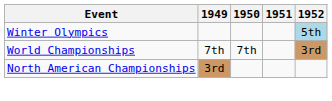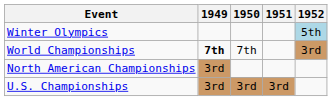 <table class="wikitable">
 <tr>
 <th>Event</th>
 <th>1949</th>
 <th>1950</th>
 <th>1951</th>
 <th>1952</th>
 </tr>
 <tr>
 <td><a href='#'>Winter Olympics</a></td>
 <td></td>
 <td></td>
 <td></td>
 <td align="center" style="background: lightblue;">5th</td>
 </tr>
 <tr>
 <td><a href='#'>World Championships</a></td>
-<td align="center">7th</td>
+<td align="center"><strong>7th</strong></td>
 <td align="center">7th</td>
 <td></td>
 <td align="center" bgcolor="cc9966">3rd</td>
 </tr>
 <tr>
 <td><a href='#'>North American Championships</a></td>
 <td align="center" bgcolor="cc9966">3rd</td>
 <td></td>
 <td></td>
 <td></td>
 </tr>
+<tr>
+<td><a href='#'>U.S. Championships</a></td>
+<td align="center" bgcolor="cc9966">3rd</td>
+<td align="center" bgcolor="cc9966">3rd</td>
+<td align="center" bgcolor="cc9966">3rd</td>
+<td></td>
+</tr>
 </table>
